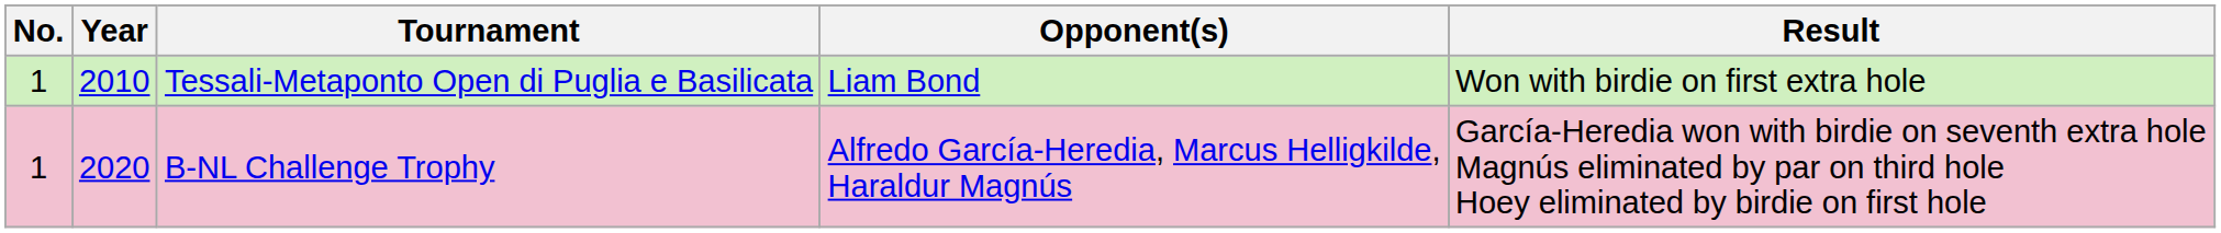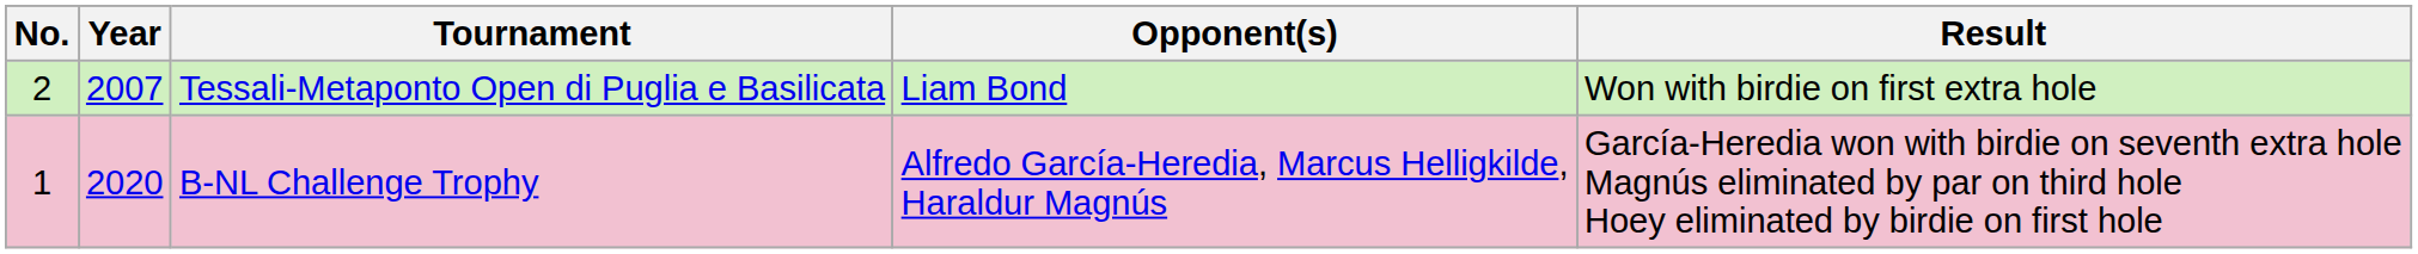 <table class="wikitable" style="font-size:95%;">
 <tr>
 <th>No.</th>
 <th>Year</th>
 <th>Tournament</th>
 <th>Opponent(s)</th>
 <th>Result</th>
 </tr>
 <tr style="background:#D0F0C0;">
-<td align=center>1</td>
-<td><a href='#'>2010</a></td>
+<td align=center>2</td>
+<td><a href='#'>2007</a></td>
 <td><a href='#'>Tessali-Metaponto Open di Puglia e Basilicata</a></td>
 <td> <a href='#'>Liam Bond</a></td>
 <td>Won with birdie on first extra hole</td>
 </tr>
 <tr style="background:#F2C1D1;">
 <td align=center>1</td>
 <td><a href='#'>2020</a></td>
 <td><a href='#'>B-NL Challenge Trophy</a></td>
 <td> <a href='#'>Alfredo García-Heredia</a>,  <a href='#'>Marcus Helligkilde</a>,<br> <a href='#'>Haraldur Magnús</a></td>
 <td>García-Heredia won with birdie on seventh extra hole<br>Magnús eliminated by par on third hole<br>Hoey eliminated by birdie on first hole</td>
 </tr>
 </table>
